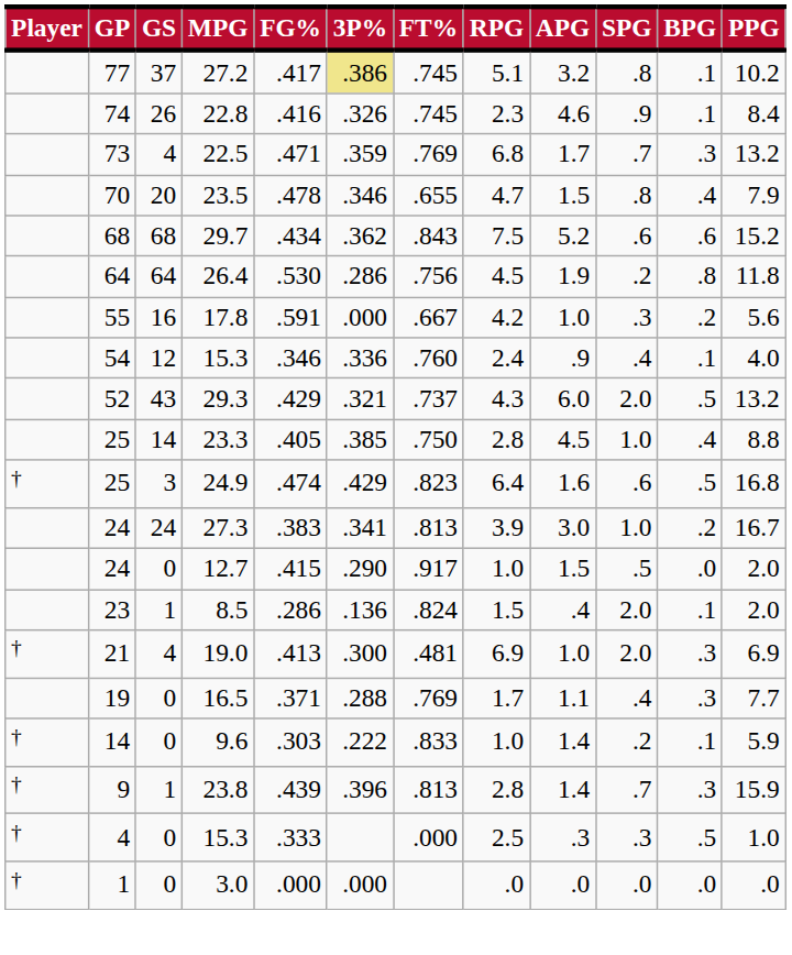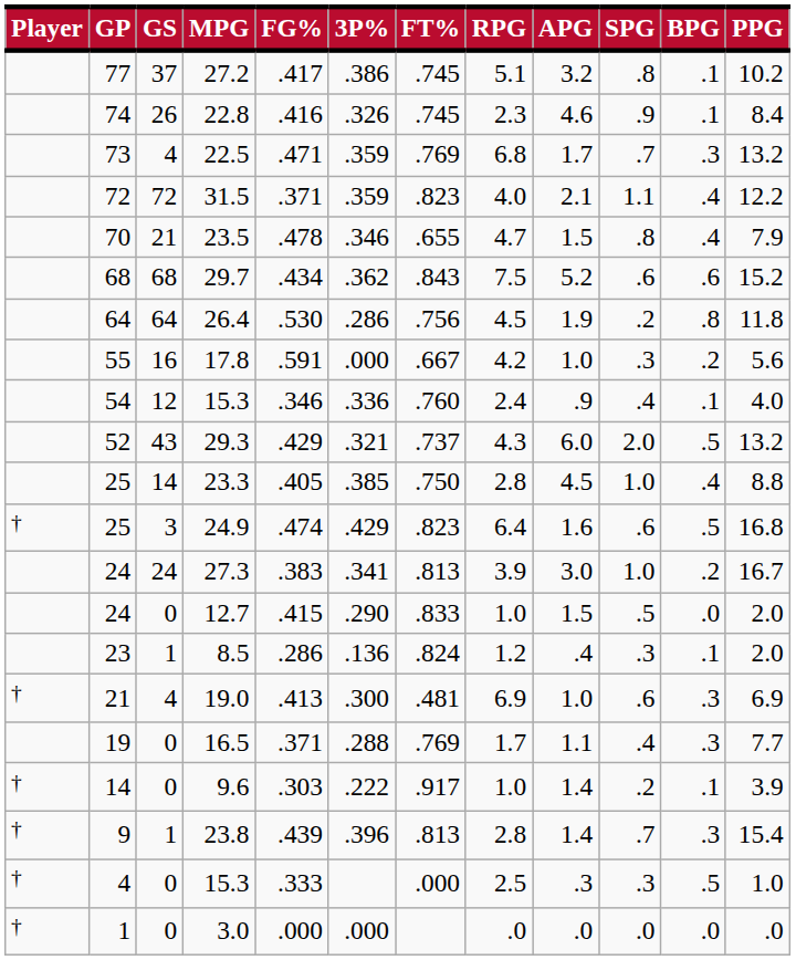 <table class="wikitable sortable" style="text-align:right;">
 <tr>
 <th style="background:#BA0C2F; color:#FFFFFF; border-top:#010101 3px solid; border-bottom:#010101 3px solid;">Player</th>
 <th style="background:#BA0C2F; color:#FFFFFF; border-top:#010101 3px solid; border-bottom:#010101 3px solid;">GP</th>
 <th style="background:#BA0C2F; color:#FFFFFF; border-top:#010101 3px solid; border-bottom:#010101 3px solid;">GS</th>
 <th style="background:#BA0C2F; color:#FFFFFF; border-top:#010101 3px solid; border-bottom:#010101 3px solid;">MPG</th>
 <th style="background:#BA0C2F; color:#FFFFFF; border-top:#010101 3px solid; border-bottom:#010101 3px solid;">FG%</th>
 <th style="background:#BA0C2F; color:#FFFFFF; border-top:#010101 3px solid; border-bottom:#010101 3px solid;">3P%</th>
 <th style="background:#BA0C2F; color:#FFFFFF; border-top:#010101 3px solid; border-bottom:#010101 3px solid;">FT%</th>
 <th style="background:#BA0C2F; color:#FFFFFF; border-top:#010101 3px solid; border-bottom:#010101 3px solid;">RPG</th>
 <th style="background:#BA0C2F; color:#FFFFFF; border-top:#010101 3px solid; border-bottom:#010101 3px solid;">APG</th>
 <th style="background:#BA0C2F; color:#FFFFFF; border-top:#010101 3px solid; border-bottom:#010101 3px solid;">SPG</th>
 <th style="background:#BA0C2F; color:#FFFFFF; border-top:#010101 3px solid; border-bottom:#010101 3px solid;">BPG</th>
 <th style="background:#BA0C2F; color:#FFFFFF; border-top:#010101 3px solid; border-bottom:#010101 3px solid;">PPG</th>
 </tr>
 <tr>
 <td style="text-align:left;"></td>
 <td>77</td>
 <td>37</td>
 <td>27.2</td>
 <td>.417</td>
-<td style="background: khaki;">.386</td>
+<td>.386</td>
 <td>.745</td>
 <td>5.1</td>
 <td>3.2</td>
 <td>.8</td>
 <td>.1</td>
 <td>10.2</td>
 </tr>
 <tr>
 <td style="text-align:left;"></td>
 <td>74</td>
 <td>26</td>
 <td>22.8</td>
 <td>.416</td>
 <td>.326</td>
 <td>.745</td>
 <td>2.3</td>
 <td>4.6</td>
 <td>.9</td>
 <td>.1</td>
 <td>8.4</td>
 </tr>
 <tr>
 <td style="text-align:left;"></td>
 <td>73</td>
 <td>4</td>
 <td>22.5</td>
 <td>.471</td>
 <td>.359</td>
 <td>.769</td>
 <td>6.8</td>
 <td>1.7</td>
 <td>.7</td>
 <td>.3</td>
 <td>13.2</td>
 </tr>
 <tr>
 <td style="text-align:left;"></td>
+<td>72</td>
+<td>72</td>
+<td>31.5</td>
+<td>.371</td>
+<td>.359</td>
+<td>.823</td>
+<td>4.0</td>
+<td>2.1</td>
+<td>1.1</td>
+<td>.4</td>
+<td>12.2</td>
+</tr>
+<tr>
+<td style="text-align:left;"></td>
 <td>70</td>
-<td>20</td>
+<td>21</td>
 <td>23.5</td>
 <td>.478</td>
 <td>.346</td>
 <td>.655</td>
 <td>4.7</td>
 <td>1.5</td>
 <td>.8</td>
 <td>.4</td>
 <td>7.9</td>
 </tr>
 <tr>
 <td style="text-align:left;"></td>
 <td>68</td>
 <td>68</td>
 <td>29.7</td>
 <td>.434</td>
 <td>.362</td>
 <td>.843</td>
 <td>7.5</td>
 <td>5.2</td>
 <td>.6</td>
 <td>.6</td>
 <td>15.2</td>
 </tr>
 <tr>
 <td style="text-align:left;"></td>
 <td>64</td>
 <td>64</td>
 <td>26.4</td>
 <td>.530</td>
 <td>.286</td>
 <td>.756</td>
 <td>4.5</td>
 <td>1.9</td>
 <td>.2</td>
 <td>.8</td>
 <td>11.8</td>
 </tr>
 <tr>
 <td style="text-align:left;"></td>
 <td>55</td>
 <td>16</td>
 <td>17.8</td>
 <td>.591</td>
 <td>.000</td>
 <td>.667</td>
 <td>4.2</td>
 <td>1.0</td>
 <td>.3</td>
 <td>.2</td>
 <td>5.6</td>
 </tr>
 <tr>
 <td style="text-align:left;"></td>
 <td>54</td>
 <td>12</td>
 <td>15.3</td>
 <td>.346</td>
 <td>.336</td>
 <td>.760</td>
 <td>2.4</td>
 <td>.9</td>
 <td>.4</td>
 <td>.1</td>
 <td>4.0</td>
 </tr>
 <tr>
 <td style="text-align:left;"></td>
 <td>52</td>
 <td>43</td>
 <td>29.3</td>
 <td>.429</td>
 <td>.321</td>
 <td>.737</td>
 <td>4.3</td>
 <td>6.0</td>
 <td>2.0</td>
 <td>.5</td>
 <td>13.2</td>
 </tr>
 <tr>
 <td style="text-align:left;"></td>
 <td>25</td>
 <td>14</td>
 <td>23.3</td>
 <td>.405</td>
 <td>.385</td>
 <td>.750</td>
 <td>2.8</td>
 <td>4.5</td>
 <td>1.0</td>
 <td>.4</td>
 <td>8.8</td>
 </tr>
 <tr>
 <td style="text-align:left;"><sup>†</sup></td>
 <td>25</td>
 <td>3</td>
 <td>24.9</td>
 <td>.474</td>
 <td>.429</td>
 <td>.823</td>
 <td>6.4</td>
 <td>1.6</td>
 <td>.6</td>
 <td>.5</td>
 <td>16.8</td>
 </tr>
 <tr>
 <td style="text-align:left;"></td>
 <td>24</td>
 <td>24</td>
 <td>27.3</td>
 <td>.383</td>
 <td>.341</td>
 <td>.813</td>
 <td>3.9</td>
 <td>3.0</td>
 <td>1.0</td>
 <td>.2</td>
 <td>16.7</td>
 </tr>
 <tr>
 <td style="text-align:left;"></td>
 <td>24</td>
 <td>0</td>
 <td>12.7</td>
 <td>.415</td>
 <td>.290</td>
-<td>.917</td>
+<td>.833</td>
 <td>1.0</td>
 <td>1.5</td>
 <td>.5</td>
 <td>.0</td>
 <td>2.0</td>
 </tr>
 <tr>
 <td style="text-align:left;"></td>
 <td>23</td>
 <td>1</td>
 <td>8.5</td>
 <td>.286</td>
 <td>.136</td>
 <td>.824</td>
-<td>1.5</td>
+<td>1.2</td>
 <td>.4</td>
-<td>2.0</td>
+<td>.3</td>
 <td>.1</td>
 <td>2.0</td>
 </tr>
 <tr>
 <td style="text-align:left;"><sup>†</sup></td>
 <td>21</td>
 <td>4</td>
 <td>19.0</td>
 <td>.413</td>
 <td>.300</td>
 <td>.481</td>
 <td>6.9</td>
 <td>1.0</td>
-<td>2.0</td>
+<td>.6</td>
 <td>.3</td>
 <td>6.9</td>
 </tr>
 <tr>
 <td style="text-align:left;"></td>
 <td>19</td>
 <td>0</td>
 <td>16.5</td>
 <td>.371</td>
 <td>.288</td>
 <td>.769</td>
 <td>1.7</td>
 <td>1.1</td>
 <td>.4</td>
 <td>.3</td>
 <td>7.7</td>
 </tr>
 <tr>
 <td style="text-align:left;"><sup>†</sup></td>
 <td>14</td>
 <td>0</td>
 <td>9.6</td>
 <td>.303</td>
 <td>.222</td>
-<td>.833</td>
+<td>.917</td>
 <td>1.0</td>
 <td>1.4</td>
 <td>.2</td>
 <td>.1</td>
-<td>5.9</td>
+<td>3.9</td>
 </tr>
 <tr>
 <td style="text-align:left;"><sup>†</sup></td>
 <td>9</td>
 <td>1</td>
 <td>23.8</td>
 <td>.439</td>
 <td>.396</td>
 <td>.813</td>
 <td>2.8</td>
 <td>1.4</td>
 <td>.7</td>
 <td>.3</td>
-<td>15.9</td>
+<td>15.4</td>
 </tr>
 <tr>
 <td style="text-align:left;"><sup>†</sup></td>
 <td>4</td>
 <td>0</td>
 <td>15.3</td>
 <td>.333</td>
 <td></td>
 <td>.000</td>
 <td>2.5</td>
 <td>.3</td>
 <td>.3</td>
 <td>.5</td>
 <td>1.0</td>
 </tr>
 <tr>
 <td style="text-align:left;"><sup>†</sup></td>
 <td>1</td>
 <td>0</td>
 <td>3.0</td>
 <td>.000</td>
 <td>.000</td>
 <td></td>
 <td>.0</td>
 <td>.0</td>
 <td>.0</td>
 <td>.0</td>
 <td>.0</td>
 </tr>
 </table>
